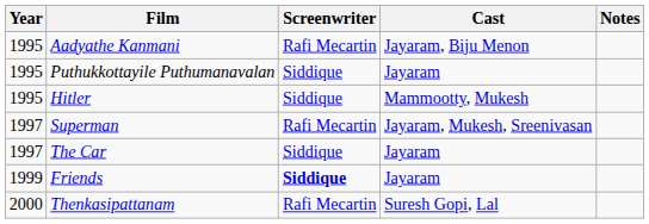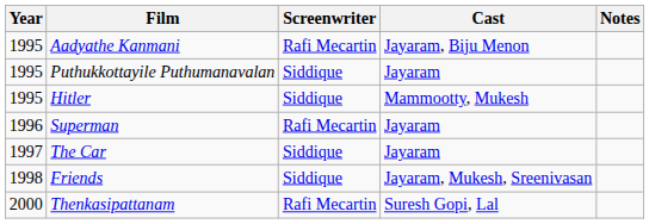 <table class="wikitable">
 <tr>
 <th>Year</th>
 <th>Film</th>
 <th>Screenwriter</th>
 <th>Cast</th>
 <th>Notes</th>
 </tr>
 <tr>
 <td>1995</td>
 <td><em><a href='#'>Aadyathe Kanmani</a></em></td>
 <td><a href='#'>Rafi Mecartin</a></td>
 <td><a href='#'>Jayaram</a>, <a href='#'>Biju Menon</a></td>
 <td></td>
 </tr>
 <tr>
 <td>1995</td>
 <td><em>Puthukkottayile Puthumanavalan</em></td>
 <td><a href='#'>Siddique</a></td>
 <td><a href='#'>Jayaram</a></td>
 <td></td>
 </tr>
 <tr>
 <td>1995</td>
 <td><em><a href='#'>Hitler</a></em></td>
 <td><a href='#'>Siddique</a></td>
 <td><a href='#'>Mammootty</a>, <a href='#'>Mukesh</a></td>
 <td></td>
 </tr>
 <tr>
-<td>1997</td>
+<td>1996</td>
 <td><em><a href='#'>Superman</a></em></td>
 <td><a href='#'>Rafi Mecartin</a></td>
-<td><a href='#'>Jayaram</a>, <a href='#'>Mukesh</a>, <a href='#'>Sreenivasan</a></td>
+<td><a href='#'>Jayaram</a></td>
 <td></td>
 </tr>
 <tr>
 <td>1997</td>
 <td><em><a href='#'>The Car</a></em></td>
 <td><a href='#'>Siddique</a></td>
 <td><a href='#'>Jayaram</a></td>
 <td></td>
 </tr>
 <tr>
-<td>1999</td>
+<td>1998</td>
 <td><em><a href='#'>Friends</a></em></td>
-<td><strong><a href='#'>Siddique</a></strong></td>
-<td><a href='#'>Jayaram</a></td>
+<td><a href='#'>Siddique</a></td>
+<td><a href='#'>Jayaram</a>, <a href='#'>Mukesh</a>, <a href='#'>Sreenivasan</a></td>
 <td></td>
 </tr>
 <tr>
 <td>2000</td>
 <td><em><a href='#'>Thenkasipattanam</a></em></td>
 <td><a href='#'>Rafi Mecartin</a></td>
 <td><a href='#'>Suresh Gopi</a>, <a href='#'>Lal</a></td>
 <td></td>
 </tr>
 </table>
